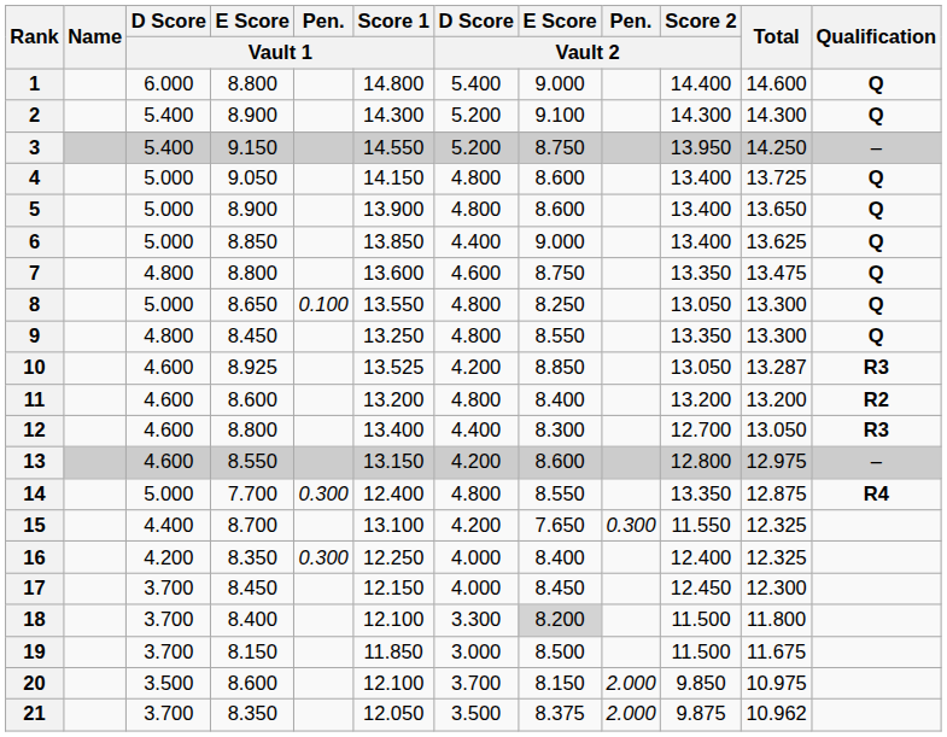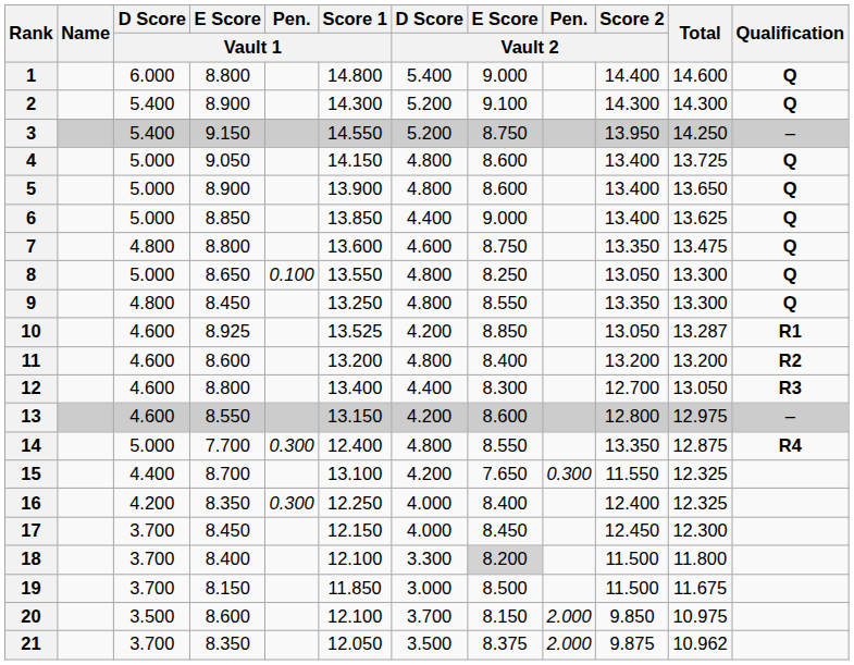 <table class="wikitable sortable" style="text-align:center">
 <tr>
 <th rowspan="2">Rank</th>
 <th rowspan="2">Name</th>
 <th>D Score</th>
 <th>E Score</th>
 <th>Pen.</th>
 <th>Score 1</th>
 <th>D Score</th>
 <th>E Score</th>
 <th>Pen.</th>
 <th>Score 2</th>
 <th rowspan="2">Total</th>
 <th rowspan="2">Qualification</th>
 </tr>
 <tr>
 <th colspan="4">Vault 1</th>
 <th colspan="4">Vault 2</th>
 </tr>
 <tr>
 <th scope=row>1</th>
 <td align=left></td>
 <td>6.000</td>
 <td>8.800</td>
 <td></td>
 <td>14.800</td>
 <td>5.400</td>
 <td>9.000</td>
 <td></td>
 <td>14.400</td>
 <td>14.600</td>
 <td><strong>Q</strong></td>
 </tr>
 <tr>
 <th scope=row>2</th>
 <td align=left></td>
 <td>5.400</td>
 <td>8.900</td>
 <td></td>
 <td>14.300</td>
 <td>5.200</td>
 <td>9.100</td>
 <td></td>
 <td>14.300</td>
 <td>14.300</td>
 <td><strong>Q</strong></td>
 </tr>
 <tr bgcolor="cccccc">
 <th scope=row>3</th>
 <td align=left></td>
 <td>5.400</td>
 <td>9.150</td>
 <td></td>
 <td>14.550</td>
 <td>5.200</td>
 <td>8.750</td>
 <td></td>
 <td>13.950</td>
 <td>14.250</td>
 <td>–</td>
 </tr>
 <tr>
 <th scope=row>4</th>
 <td align=left></td>
 <td>5.000</td>
 <td>9.050</td>
 <td></td>
 <td>14.150</td>
 <td>4.800</td>
 <td>8.600</td>
 <td></td>
 <td>13.400</td>
 <td>13.725</td>
 <td><strong>Q</strong></td>
 </tr>
 <tr>
 <th scope=row>5</th>
 <td align=left></td>
 <td>5.000</td>
 <td>8.900</td>
 <td></td>
 <td>13.900</td>
 <td>4.800</td>
 <td>8.600</td>
 <td></td>
 <td>13.400</td>
 <td>13.650</td>
 <td><strong>Q</strong></td>
 </tr>
 <tr>
 <th scope=row>6</th>
 <td align=left></td>
 <td>5.000</td>
 <td>8.850</td>
 <td></td>
 <td>13.850</td>
 <td>4.400</td>
 <td>9.000</td>
 <td></td>
 <td>13.400</td>
 <td>13.625</td>
 <td><strong>Q</strong></td>
 </tr>
 <tr>
 <th scope=row>7</th>
 <td align=left></td>
 <td>4.800</td>
 <td>8.800</td>
 <td></td>
 <td>13.600</td>
 <td>4.600</td>
 <td>8.750</td>
 <td></td>
 <td>13.350</td>
 <td>13.475</td>
 <td><strong>Q</strong></td>
 </tr>
 <tr>
 <th scope=row>8</th>
 <td align=left></td>
 <td>5.000</td>
 <td>8.650</td>
 <td><em>0.100</em></td>
 <td>13.550</td>
 <td>4.800</td>
 <td>8.250</td>
 <td></td>
 <td>13.050</td>
 <td>13.300</td>
 <td><strong>Q</strong></td>
 </tr>
 <tr>
 <th scope=row>9</th>
 <td align=left></td>
 <td>4.800</td>
 <td>8.450</td>
 <td></td>
 <td>13.250</td>
 <td>4.800</td>
 <td>8.550</td>
 <td></td>
 <td>13.350</td>
 <td>13.300</td>
 <td><strong>Q</strong></td>
 </tr>
 <tr>
 <th scope=row>10</th>
 <td align=left></td>
 <td>4.600</td>
 <td>8.925</td>
 <td></td>
 <td>13.525</td>
 <td>4.200</td>
 <td>8.850</td>
 <td></td>
 <td>13.050</td>
 <td>13.287</td>
-<td><strong>R3</strong></td>
+<td><strong>R1</strong></td>
 </tr>
 <tr>
 <th scope=row>11</th>
 <td align=left></td>
 <td>4.600</td>
 <td>8.600</td>
 <td></td>
 <td>13.200</td>
 <td>4.800</td>
 <td>8.400</td>
 <td></td>
 <td>13.200</td>
 <td>13.200</td>
 <td><strong>R2</strong></td>
 </tr>
 <tr>
 <th scope=row>12</th>
 <td align=left></td>
 <td>4.600</td>
 <td>8.800</td>
 <td></td>
 <td>13.400</td>
 <td>4.400</td>
 <td>8.300</td>
 <td></td>
 <td>12.700</td>
 <td>13.050</td>
 <td><strong>R3</strong></td>
 </tr>
 <tr bgcolor="cccccc">
 <th scope=row>13</th>
 <td align=left></td>
 <td>4.600</td>
 <td>8.550</td>
 <td></td>
 <td>13.150</td>
 <td>4.200</td>
 <td>8.600</td>
 <td></td>
 <td>12.800</td>
 <td>12.975</td>
 <td>–</td>
 </tr>
 <tr>
 <th scope=row>14</th>
 <td align=left></td>
 <td>5.000</td>
 <td>7.700</td>
 <td><em>0.300</em></td>
 <td>12.400</td>
 <td>4.800</td>
 <td>8.550</td>
 <td></td>
 <td>13.350</td>
 <td>12.875</td>
 <td><strong>R4</strong></td>
 </tr>
 <tr>
 <th scope=row>15</th>
 <td align=left></td>
 <td>4.400</td>
 <td>8.700</td>
 <td></td>
 <td>13.100</td>
 <td>4.200</td>
 <td>7.650</td>
 <td><em>0.300</em></td>
 <td>11.550</td>
 <td>12.325</td>
 <td></td>
 </tr>
 <tr>
 <th scope=row>16</th>
 <td align=left></td>
 <td>4.200</td>
 <td>8.350</td>
 <td><em>0.300</em></td>
 <td>12.250</td>
 <td>4.000</td>
 <td>8.400</td>
 <td></td>
 <td>12.400</td>
 <td>12.325</td>
 <td></td>
 </tr>
 <tr>
 <th scope=row>17</th>
 <td align=left></td>
 <td>3.700</td>
 <td>8.450</td>
 <td></td>
 <td>12.150</td>
 <td>4.000</td>
 <td>8.450</td>
 <td></td>
 <td>12.450</td>
 <td>12.300</td>
 <td></td>
 </tr>
 <tr>
 <th scope=row>18</th>
 <td align=left></td>
 <td>3.700</td>
 <td>8.400</td>
 <td></td>
 <td>12.100</td>
 <td>3.300</td>
 <td style="background: lightgrey;">8.200</td>
 <td></td>
 <td>11.500</td>
 <td>11.800</td>
 <td></td>
 </tr>
 <tr>
 <th scope=row>19</th>
 <td align=left></td>
 <td>3.700</td>
 <td>8.150</td>
 <td></td>
 <td>11.850</td>
 <td>3.000</td>
 <td>8.500</td>
 <td></td>
 <td>11.500</td>
 <td>11.675</td>
 <td></td>
 </tr>
 <tr>
 <th scope=row>20</th>
 <td align=left></td>
 <td>3.500</td>
 <td>8.600</td>
 <td></td>
 <td>12.100</td>
 <td>3.700</td>
 <td>8.150</td>
 <td><em>2.000</em></td>
 <td>9.850</td>
 <td>10.975</td>
 <td></td>
 </tr>
 <tr>
 <th scope=row>21</th>
 <td align=left></td>
 <td>3.700</td>
 <td>8.350</td>
 <td></td>
 <td>12.050</td>
 <td>3.500</td>
 <td>8.375</td>
 <td><em>2.000</em></td>
 <td>9.875</td>
 <td>10.962</td>
 <td></td>
 </tr>
 </table>
